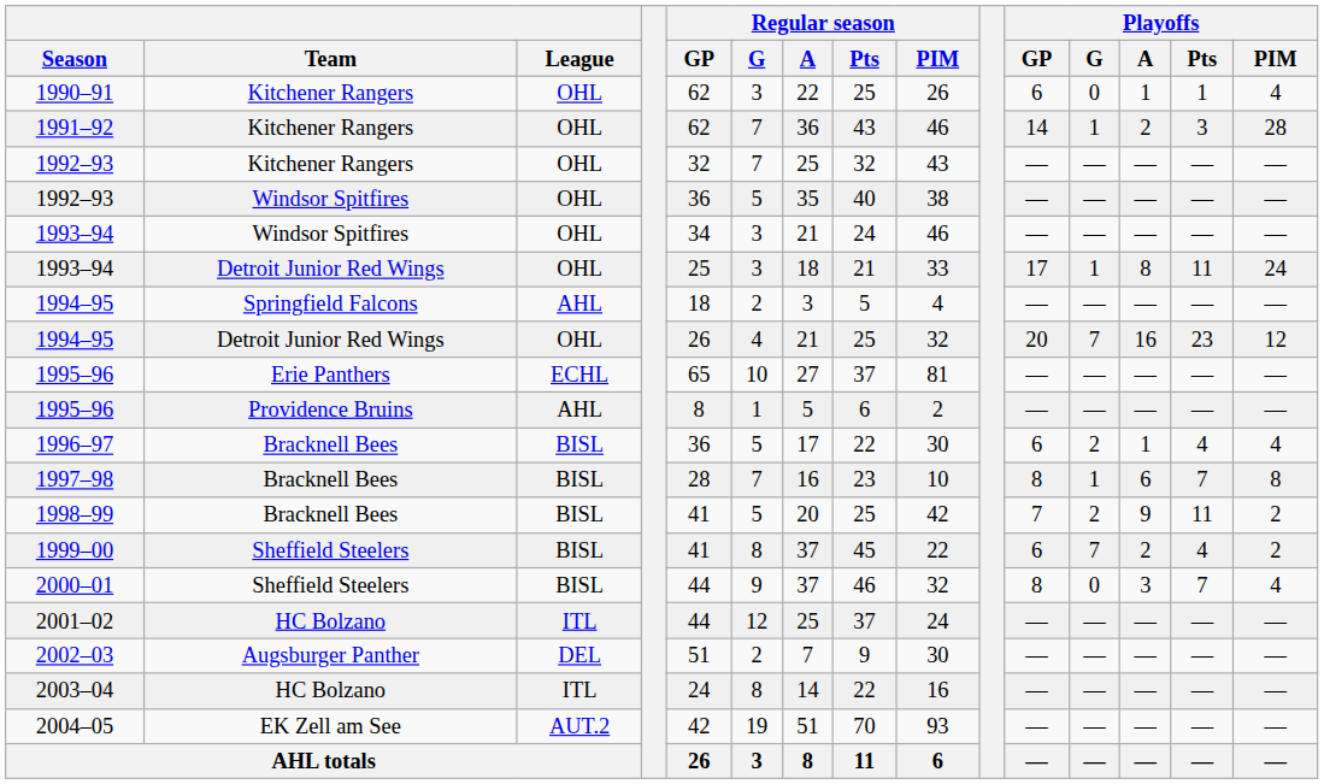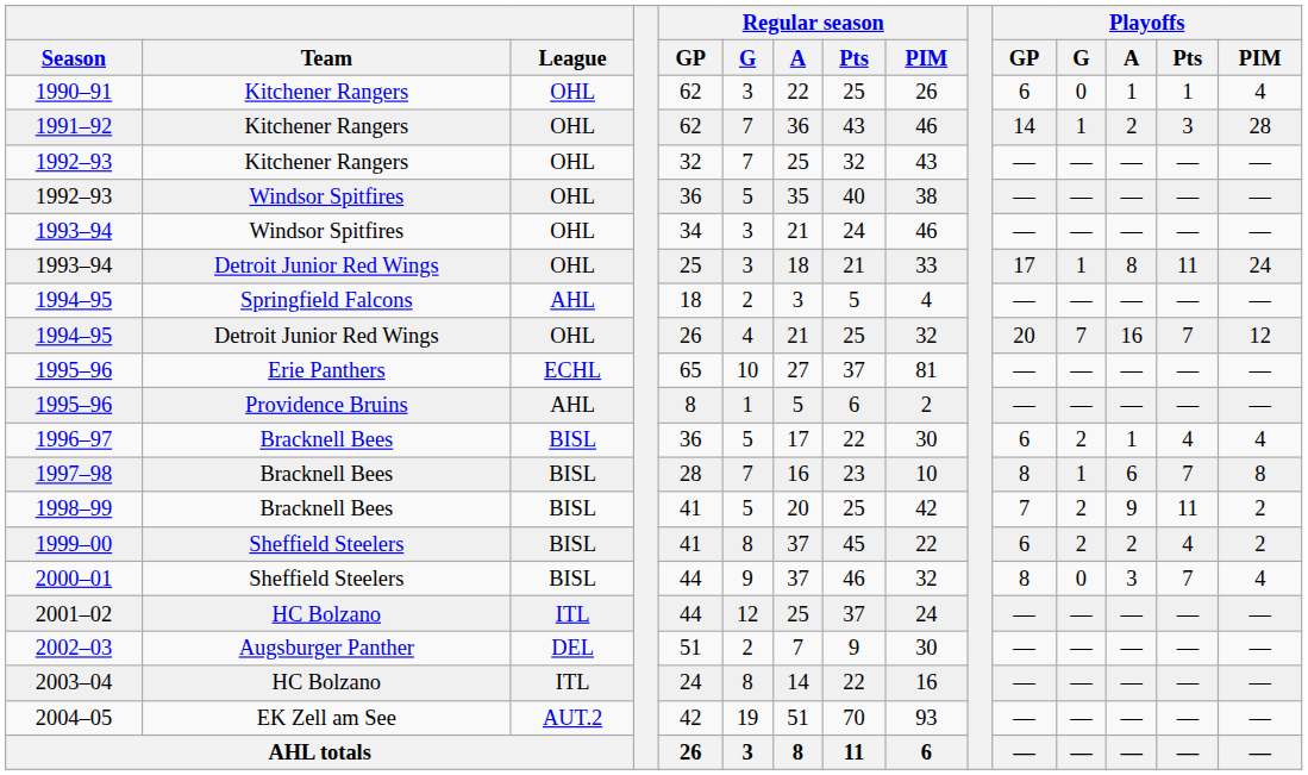 <table class="wikitable"| BORDER="0" CELLPADDING="1" CELLSPACING="0" width="75%" style="text-align:center">
 <tr bgcolor="#e0e0e0">
 <th colspan="3" bgcolor="#ffffff"> </th>
 <th rowspan="99" bgcolor="#ffffff"> </th>
 <th colspan="5"><a href='#'>Regular season</a></th>
 <th rowspan="99" bgcolor="#ffffff"> </th>
 <th colspan="5"><a href='#'>Playoffs</a></th>
 </tr>
 <tr bgcolor="#e0e0e0">
 <th><a href='#'>Season</a></th>
 <th>Team</th>
 <th>League</th>
 <th>GP</th>
 <th><a href='#'>G</a></th>
 <th><a href='#'>A</a></th>
 <th><a href='#'>Pts</a></th>
 <th><a href='#'>PIM</a></th>
 <th>GP</th>
 <th>G</th>
 <th>A</th>
 <th>Pts</th>
 <th>PIM</th>
 </tr>
 <tr ALIGN="center">
 <td><a href='#'>1990–91</a></td>
 <td><a href='#'>Kitchener Rangers</a></td>
 <td><a href='#'>OHL</a></td>
 <td>62</td>
 <td>3</td>
 <td>22</td>
 <td>25</td>
 <td>26</td>
 <td>6</td>
 <td>0</td>
 <td>1</td>
 <td>1</td>
 <td>4</td>
 </tr>
 <tr ALIGN="center" bgcolor="#f0f0f0">
 <td><a href='#'>1991–92</a></td>
 <td>Kitchener Rangers</td>
 <td>OHL</td>
 <td>62</td>
 <td>7</td>
 <td>36</td>
 <td>43</td>
 <td>46</td>
 <td>14</td>
 <td>1</td>
 <td>2</td>
 <td>3</td>
 <td>28</td>
 </tr>
 <tr ALIGN="center">
 <td><a href='#'>1992–93</a></td>
 <td>Kitchener Rangers</td>
 <td>OHL</td>
 <td>32</td>
 <td>7</td>
 <td>25</td>
 <td>32</td>
 <td>43</td>
 <td>—</td>
 <td>—</td>
 <td>—</td>
 <td>—</td>
 <td>—</td>
 </tr>
 <tr ALIGN="center" bgcolor="#f0f0f0">
 <td>1992–93</td>
 <td><a href='#'>Windsor Spitfires</a></td>
 <td>OHL</td>
 <td>36</td>
 <td>5</td>
 <td>35</td>
 <td>40</td>
 <td>38</td>
 <td>—</td>
 <td>—</td>
 <td>—</td>
 <td>—</td>
 <td>—</td>
 </tr>
 <tr ALIGN="center">
 <td><a href='#'>1993–94</a></td>
 <td>Windsor Spitfires</td>
 <td>OHL</td>
 <td>34</td>
 <td>3</td>
 <td>21</td>
 <td>24</td>
 <td>46</td>
 <td>—</td>
 <td>—</td>
 <td>—</td>
 <td>—</td>
 <td>—</td>
 </tr>
 <tr ALIGN="center" bgcolor="#f0f0f0">
 <td>1993–94</td>
 <td><a href='#'>Detroit Junior Red Wings</a></td>
 <td>OHL</td>
 <td>25</td>
 <td>3</td>
 <td>18</td>
 <td>21</td>
 <td>33</td>
 <td>17</td>
 <td>1</td>
 <td>8</td>
 <td>11</td>
 <td>24</td>
 </tr>
 <tr ALIGN="center">
 <td><a href='#'>1994–95</a></td>
 <td><a href='#'>Springfield Falcons</a></td>
 <td><a href='#'>AHL</a></td>
 <td>18</td>
 <td>2</td>
 <td>3</td>
 <td>5</td>
 <td>4</td>
 <td>—</td>
 <td>—</td>
 <td>—</td>
 <td>—</td>
 <td>—</td>
 </tr>
 <tr ALIGN="center" bgcolor="#f0f0f0">
 <td><a href='#'>1994–95</a></td>
 <td>Detroit Junior Red Wings</td>
 <td>OHL</td>
 <td>26</td>
 <td>4</td>
 <td>21</td>
 <td>25</td>
 <td>32</td>
 <td>20</td>
 <td>7</td>
 <td>16</td>
-<td>23</td>
+<td>7</td>
 <td>12</td>
 </tr>
 <tr ALIGN="center">
 <td><a href='#'>1995–96</a></td>
 <td><a href='#'>Erie Panthers</a></td>
 <td><a href='#'>ECHL</a></td>
 <td>65</td>
 <td>10</td>
 <td>27</td>
 <td>37</td>
 <td>81</td>
 <td>—</td>
 <td>—</td>
 <td>—</td>
 <td>—</td>
 <td>—</td>
 </tr>
 <tr ALIGN="center" bgcolor="#f0f0f0">
 <td><a href='#'>1995–96</a></td>
 <td><a href='#'>Providence Bruins</a></td>
 <td>AHL</td>
 <td>8</td>
 <td>1</td>
 <td>5</td>
 <td>6</td>
 <td>2</td>
 <td>—</td>
 <td>—</td>
 <td>—</td>
 <td>—</td>
 <td>—</td>
 </tr>
 <tr ALIGN="center">
 <td><a href='#'>1996–97</a></td>
 <td><a href='#'>Bracknell Bees</a></td>
 <td><a href='#'>BISL</a></td>
 <td>36</td>
 <td>5</td>
 <td>17</td>
 <td>22</td>
 <td>30</td>
 <td>6</td>
 <td>2</td>
 <td>1</td>
 <td>4</td>
 <td>4</td>
 </tr>
 <tr ALIGN="center" bgcolor="#f0f0f0">
 <td><a href='#'>1997–98</a></td>
 <td>Bracknell Bees</td>
 <td>BISL</td>
 <td>28</td>
 <td>7</td>
 <td>16</td>
 <td>23</td>
 <td>10</td>
 <td>8</td>
 <td>1</td>
 <td>6</td>
 <td>7</td>
 <td>8</td>
 </tr>
 <tr ALIGN="center">
 <td><a href='#'>1998–99</a></td>
 <td>Bracknell Bees</td>
 <td>BISL</td>
 <td>41</td>
 <td>5</td>
 <td>20</td>
 <td>25</td>
 <td>42</td>
 <td>7</td>
 <td>2</td>
 <td>9</td>
 <td>11</td>
 <td>2</td>
 </tr>
 <tr ALIGN="center" bgcolor="#f0f0f0">
 <td><a href='#'>1999–00</a></td>
 <td><a href='#'>Sheffield Steelers</a></td>
 <td>BISL</td>
 <td>41</td>
 <td>8</td>
 <td>37</td>
 <td>45</td>
 <td>22</td>
 <td>6</td>
-<td>7</td>
+<td>2</td>
 <td>2</td>
 <td>4</td>
 <td>2</td>
 </tr>
 <tr ALIGN="center">
 <td><a href='#'>2000–01</a></td>
 <td>Sheffield Steelers</td>
 <td>BISL</td>
 <td>44</td>
 <td>9</td>
 <td>37</td>
 <td>46</td>
 <td>32</td>
 <td>8</td>
 <td>0</td>
 <td>3</td>
 <td>7</td>
 <td>4</td>
 </tr>
 <tr ALIGN="center" bgcolor="#f0f0f0">
 <td>2001–02</td>
 <td><a href='#'>HC Bolzano</a></td>
 <td><a href='#'>ITL</a></td>
 <td>44</td>
 <td>12</td>
 <td>25</td>
 <td>37</td>
 <td>24</td>
 <td>—</td>
 <td>—</td>
 <td>—</td>
 <td>—</td>
 <td>—</td>
 </tr>
 <tr ALIGN="center">
 <td><a href='#'>2002–03</a></td>
 <td><a href='#'>Augsburger Panther</a></td>
 <td><a href='#'>DEL</a></td>
 <td>51</td>
 <td>2</td>
 <td>7</td>
 <td>9</td>
 <td>30</td>
 <td>—</td>
 <td>—</td>
 <td>—</td>
 <td>—</td>
 <td>—</td>
 </tr>
 <tr ALIGN="center" bgcolor="#f0f0f0">
 <td>2003–04</td>
 <td>HC Bolzano</td>
 <td>ITL</td>
 <td>24</td>
 <td>8</td>
 <td>14</td>
 <td>22</td>
 <td>16</td>
 <td>—</td>
 <td>—</td>
 <td>—</td>
 <td>—</td>
 <td>—</td>
 </tr>
 <tr ALIGN="center">
 <td>2004–05</td>
 <td>EK Zell am See</td>
 <td><a href='#'>AUT.2</a></td>
 <td>42</td>
 <td>19</td>
 <td>51</td>
 <td>70</td>
 <td>93</td>
 <td>—</td>
 <td>—</td>
 <td>—</td>
 <td>—</td>
 <td>—</td>
 </tr>
 <tr bgcolor="#e0e0e0">
 <th colspan="3">AHL totals</th>
 <th>26</th>
 <th>3</th>
 <th>8</th>
 <th>11</th>
 <th>6</th>
 <th>—</th>
 <th>—</th>
 <th>—</th>
 <th>—</th>
 <th>—</th>
 </tr>
 </table>
